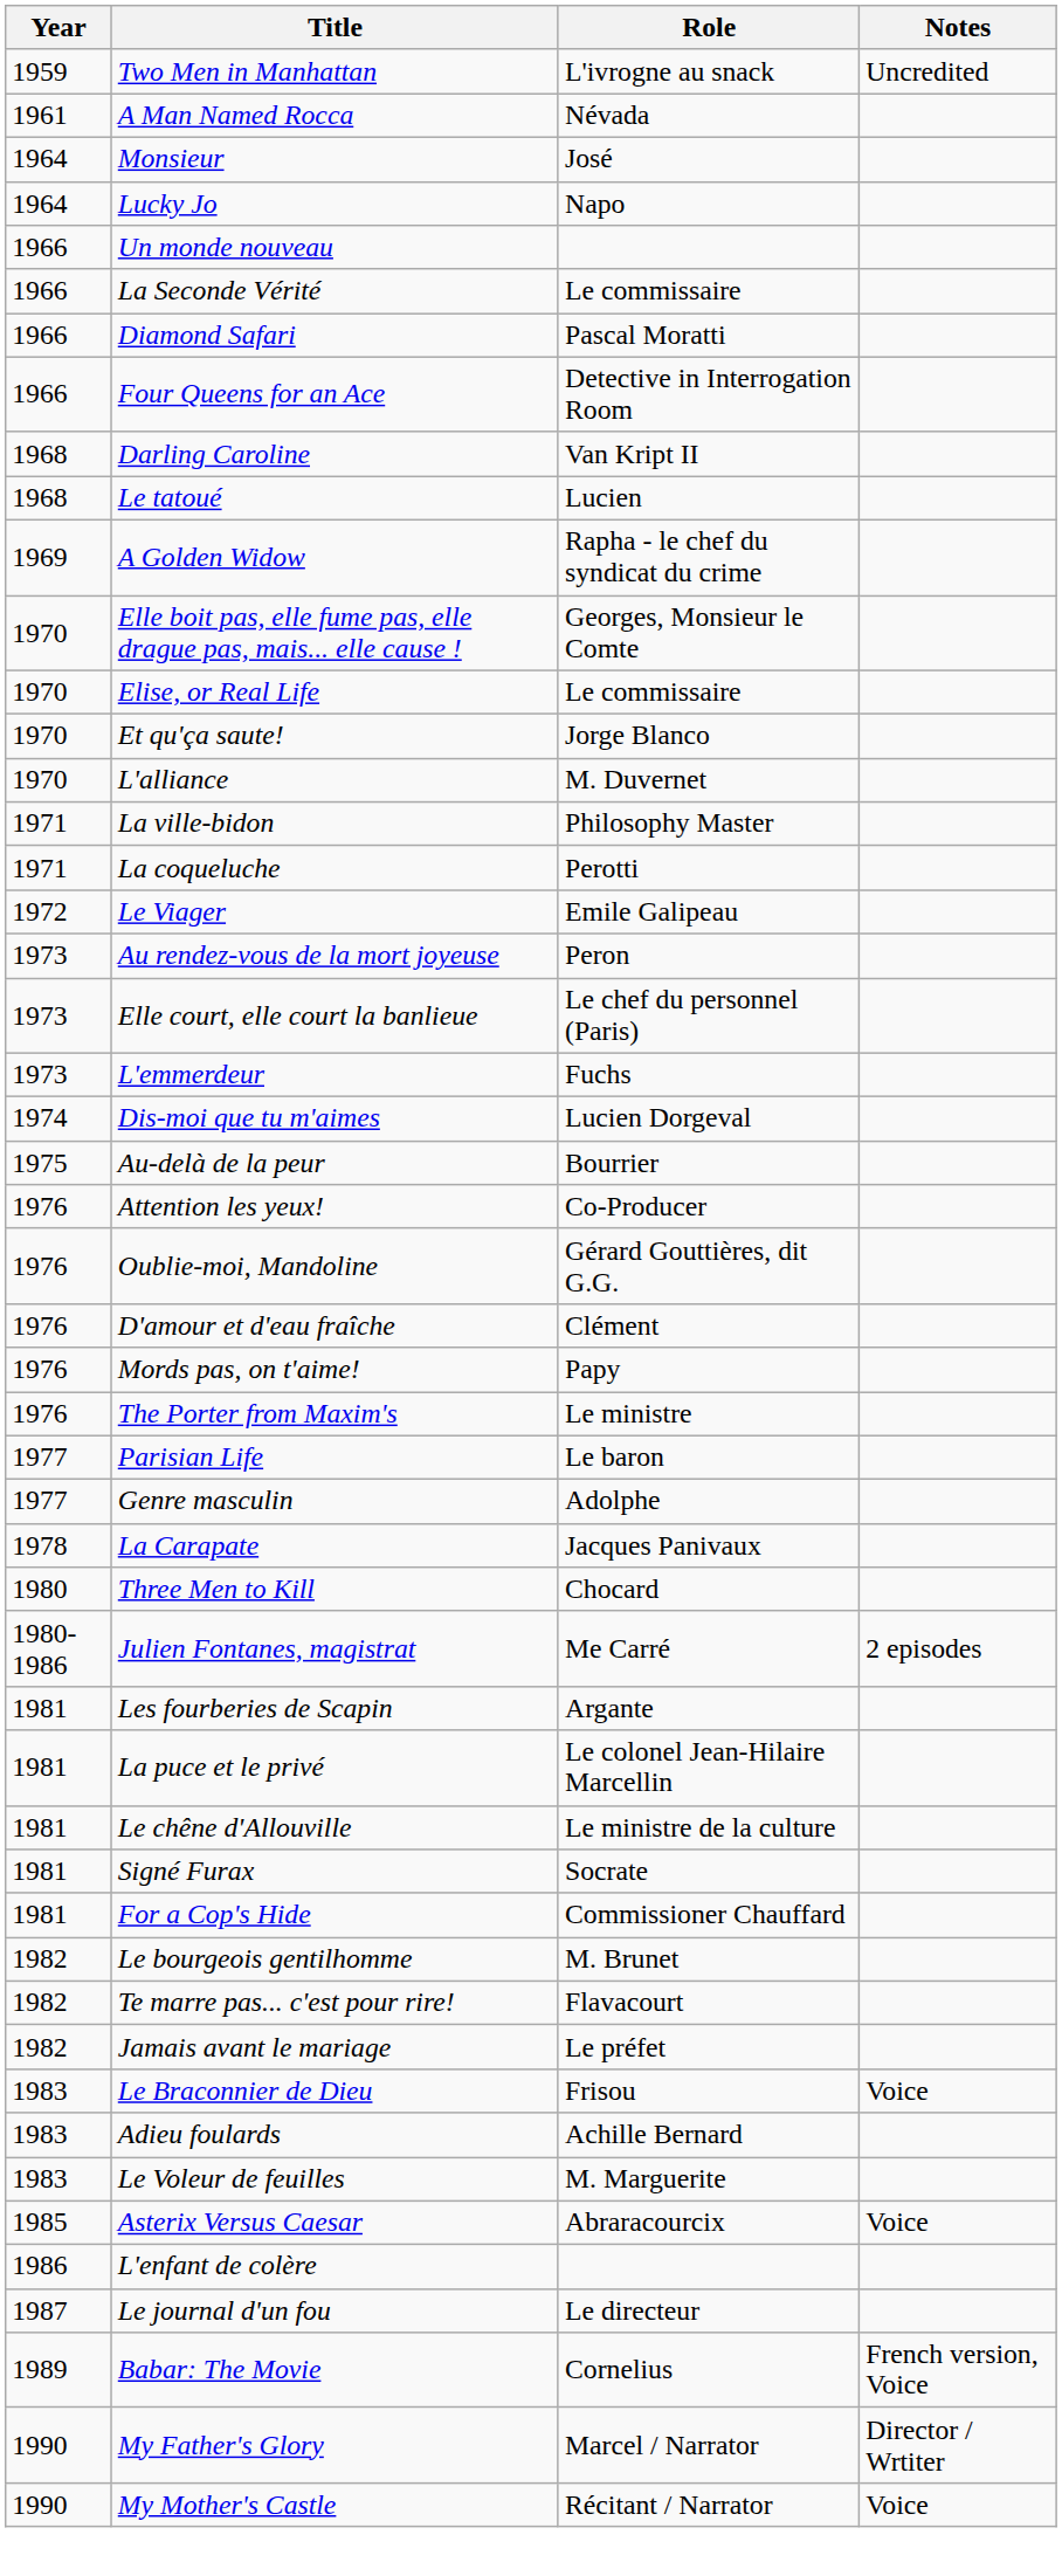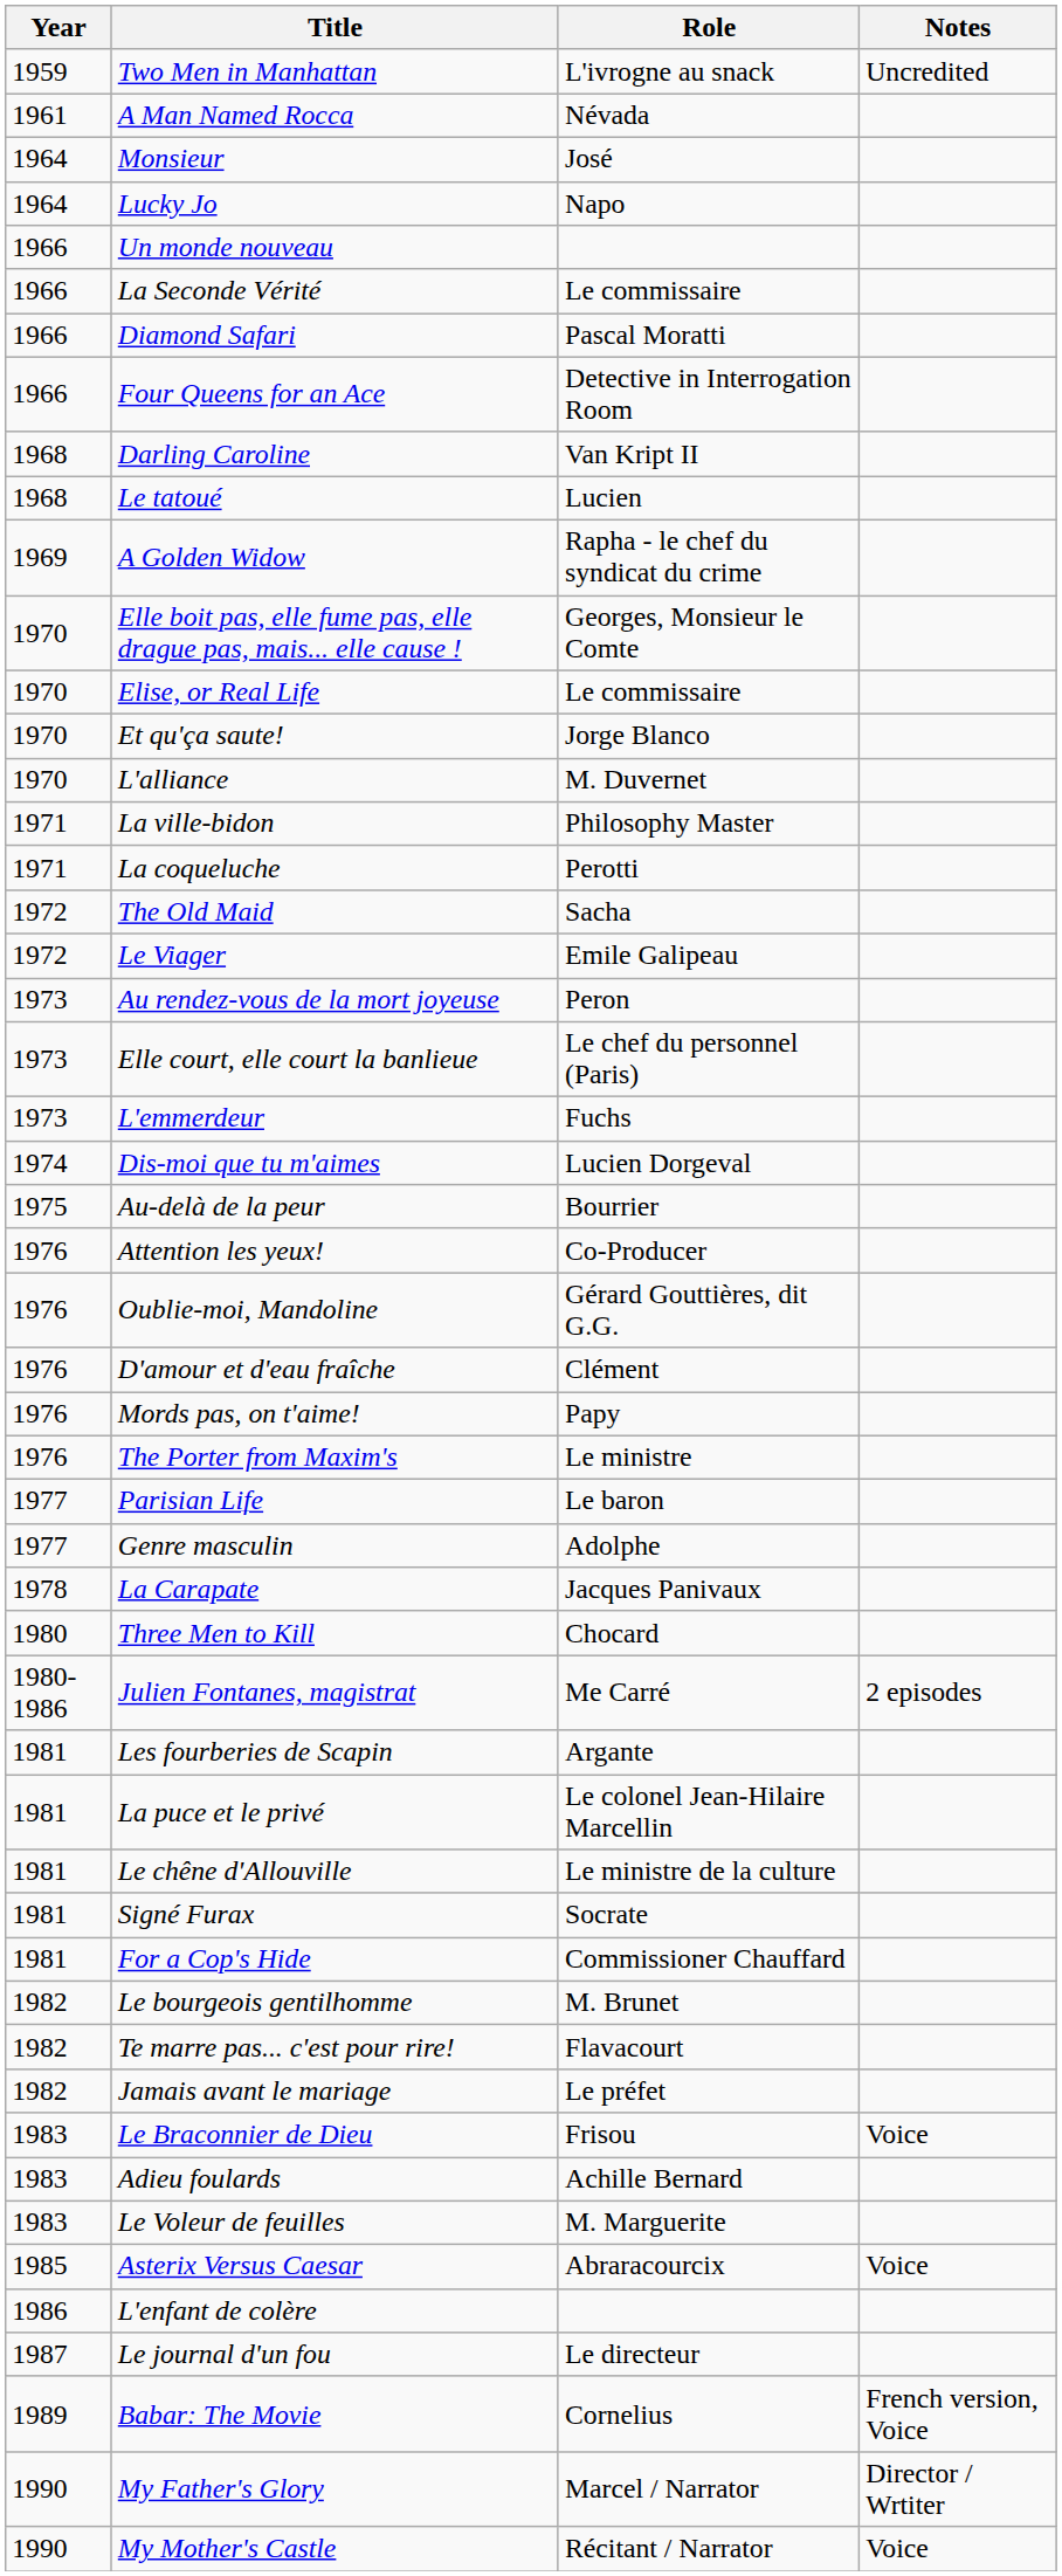 <table class="wikitable">
 <tr>
 <th>Year</th>
 <th>Title</th>
 <th>Role</th>
 <th>Notes</th>
 </tr>
 <tr>
 <td>1959</td>
 <td><em><a href='#'>Two Men in Manhattan</a></em></td>
 <td>L'ivrogne au snack</td>
 <td>Uncredited</td>
 </tr>
 <tr>
 <td>1961</td>
 <td><em><a href='#'>A Man Named Rocca</a></em></td>
 <td>Névada</td>
 <td></td>
 </tr>
 <tr>
 <td>1964</td>
 <td><em><a href='#'>Monsieur</a></em></td>
 <td>José</td>
 <td></td>
 </tr>
 <tr>
 <td>1964</td>
 <td><em><a href='#'>Lucky Jo</a></em></td>
 <td>Napo</td>
 <td></td>
 </tr>
 <tr>
 <td>1966</td>
 <td><em><a href='#'>Un monde nouveau</a></em></td>
 <td></td>
 <td></td>
 </tr>
 <tr>
 <td>1966</td>
 <td><em>La Seconde Vérité</em></td>
 <td>Le commissaire</td>
 <td></td>
 </tr>
 <tr>
 <td>1966</td>
 <td><em><a href='#'>Diamond Safari</a></em></td>
 <td>Pascal Moratti</td>
 <td></td>
 </tr>
 <tr>
 <td>1966</td>
 <td><em><a href='#'>Four Queens for an Ace</a></em></td>
 <td>Detective in Interrogation Room</td>
 <td></td>
 </tr>
 <tr>
 <td>1968</td>
 <td><em><a href='#'>Darling Caroline</a></em></td>
 <td>Van Kript II</td>
 <td></td>
 </tr>
 <tr>
 <td>1968</td>
 <td><em><a href='#'>Le tatoué</a></em></td>
 <td>Lucien</td>
 <td></td>
 </tr>
 <tr>
 <td>1969</td>
 <td><em><a href='#'>A Golden Widow</a></em></td>
 <td>Rapha - le chef du syndicat du crime</td>
 <td></td>
 </tr>
 <tr>
 <td>1970</td>
 <td><em><a href='#'>Elle boit pas, elle fume pas, elle drague pas, mais... elle cause !</a></em></td>
 <td>Georges, Monsieur le Comte</td>
 <td></td>
 </tr>
 <tr>
 <td>1970</td>
 <td><em><a href='#'>Elise, or Real Life</a></em></td>
 <td>Le commissaire</td>
 <td></td>
 </tr>
 <tr>
 <td>1970</td>
 <td><em>Et qu'ça saute!</em></td>
 <td>Jorge Blanco</td>
 <td></td>
 </tr>
 <tr>
 <td>1970</td>
 <td><em>L'alliance</em></td>
 <td>M. Duvernet</td>
 <td></td>
 </tr>
 <tr>
 <td>1971</td>
 <td><em>La ville-bidon</em></td>
 <td>Philosophy Master</td>
 <td></td>
 </tr>
 <tr>
 <td>1971</td>
 <td><em>La coqueluche</em></td>
 <td>Perotti</td>
+<td></td>
+</tr>
+<tr>
+<td>1972</td>
+<td><em><a href='#'>The Old Maid</a></em></td>
+<td>Sacha</td>
 <td></td>
 </tr>
 <tr>
 <td>1972</td>
 <td><em><a href='#'>Le Viager</a></em></td>
 <td>Emile Galipeau</td>
 <td></td>
 </tr>
 <tr>
 <td>1973</td>
 <td><em><a href='#'>Au rendez-vous de la mort joyeuse</a></em></td>
 <td>Peron</td>
 <td></td>
 </tr>
 <tr>
 <td>1973</td>
 <td><em>Elle court, elle court la banlieue</em></td>
 <td>Le chef du personnel (Paris)</td>
 <td></td>
 </tr>
 <tr>
 <td>1973</td>
 <td><em><a href='#'>L'emmerdeur</a></em></td>
 <td>Fuchs</td>
 <td></td>
 </tr>
 <tr>
 <td>1974</td>
 <td><em><a href='#'>Dis-moi que tu m'aimes</a></em></td>
 <td>Lucien Dorgeval</td>
 <td></td>
 </tr>
 <tr>
 <td>1975</td>
 <td><em>Au-delà de la peur</em></td>
 <td>Bourrier</td>
 <td></td>
 </tr>
 <tr>
 <td>1976</td>
 <td><em>Attention les yeux!</em></td>
 <td>Co-Producer</td>
 <td></td>
 </tr>
 <tr>
 <td>1976</td>
 <td><em>Oublie-moi, Mandoline</em></td>
 <td>Gérard Gouttières, dit G.G.</td>
 <td></td>
 </tr>
 <tr>
 <td>1976</td>
 <td><em>D'amour et d'eau fraîche</em></td>
 <td>Clément</td>
 <td></td>
 </tr>
 <tr>
 <td>1976</td>
 <td><em>Mords pas, on t'aime!</em></td>
 <td>Papy</td>
 <td></td>
 </tr>
 <tr>
 <td>1976</td>
 <td><em><a href='#'>The Porter from Maxim's</a></em></td>
 <td>Le ministre</td>
 <td></td>
 </tr>
 <tr>
 <td>1977</td>
 <td><em><a href='#'>Parisian Life</a></em></td>
 <td>Le baron</td>
 <td></td>
 </tr>
 <tr>
 <td>1977</td>
 <td><em>Genre masculin</em></td>
 <td>Adolphe</td>
 <td></td>
 </tr>
 <tr>
 <td>1978</td>
 <td><em><a href='#'>La Carapate</a></em></td>
 <td>Jacques Panivaux</td>
 <td></td>
 </tr>
 <tr>
 <td>1980</td>
 <td><em><a href='#'>Three Men to Kill</a></em></td>
 <td>Chocard</td>
 <td></td>
 </tr>
 <tr>
 <td>1980-1986</td>
 <td><em><a href='#'>Julien Fontanes, magistrat</a></em></td>
 <td>Me Carré</td>
 <td>2 episodes</td>
 </tr>
 <tr>
 <td>1981</td>
 <td><em>Les fourberies de Scapin</em></td>
 <td>Argante</td>
 <td></td>
 </tr>
 <tr>
 <td>1981</td>
 <td><em>La puce et le privé</em></td>
 <td>Le colonel Jean-Hilaire Marcellin</td>
 <td></td>
 </tr>
 <tr>
 <td>1981</td>
 <td><em>Le chêne d'Allouville</em></td>
 <td>Le ministre de la culture</td>
 <td></td>
 </tr>
 <tr>
 <td>1981</td>
 <td><em>Signé Furax</em></td>
 <td>Socrate</td>
 <td></td>
 </tr>
 <tr>
 <td>1981</td>
 <td><em><a href='#'>For a Cop's Hide</a></em></td>
 <td>Commissioner Chauffard</td>
 <td></td>
 </tr>
 <tr>
 <td>1982</td>
 <td><em>Le bourgeois gentilhomme</em></td>
 <td>M. Brunet</td>
 <td></td>
 </tr>
 <tr>
 <td>1982</td>
 <td><em>Te marre pas... c'est pour rire!</em></td>
 <td>Flavacourt</td>
 <td></td>
 </tr>
 <tr>
 <td>1982</td>
 <td><em>Jamais avant le mariage</em></td>
 <td>Le préfet</td>
 <td></td>
 </tr>
 <tr>
 <td>1983</td>
 <td><em><a href='#'>Le Braconnier de Dieu</a></em></td>
 <td>Frisou</td>
 <td>Voice</td>
 </tr>
 <tr>
 <td>1983</td>
 <td><em>Adieu foulards</em></td>
 <td>Achille Bernard</td>
 <td></td>
 </tr>
 <tr>
 <td>1983</td>
 <td><em>Le Voleur de feuilles</em></td>
 <td>M. Marguerite</td>
 <td></td>
 </tr>
 <tr>
 <td>1985</td>
 <td><em><a href='#'>Asterix Versus Caesar</a></em></td>
 <td>Abraracourcix</td>
 <td>Voice</td>
 </tr>
 <tr>
 <td>1986</td>
 <td><em>L'enfant de colère</em></td>
 <td></td>
 <td></td>
 </tr>
 <tr>
 <td>1987</td>
 <td><em>Le journal d'un fou</em></td>
 <td>Le directeur</td>
 <td></td>
 </tr>
 <tr>
 <td>1989</td>
 <td><em><a href='#'>Babar: The Movie</a></em></td>
 <td>Cornelius</td>
 <td>French version, Voice</td>
 </tr>
 <tr>
 <td>1990</td>
 <td><em><a href='#'>My Father's Glory</a></em></td>
 <td>Marcel / Narrator</td>
 <td>Director / Wrtiter</td>
 </tr>
 <tr>
 <td>1990</td>
 <td><em><a href='#'>My Mother's Castle</a></em></td>
 <td>Récitant / Narrator</td>
 <td>Voice</td>
 </tr>
 </table>
